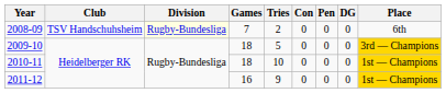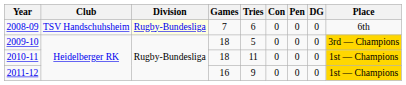 <table class="wikitable">
 <tr>
 <th>Year</th>
 <th>Club</th>
 <th>Division</th>
 <th>Games</th>
 <th>Tries</th>
 <th>Con</th>
 <th>Pen</th>
 <th>DG</th>
 <th>Place</th>
 </tr>
 <tr align="center">
 <td><a href='#'>2008-09</a></td>
 <td><a href='#'>TSV Handschuhsheim</a></td>
 <td style="background: lightyellow;"><a href='#'>Rugby-Bundesliga</a></td>
 <td>7</td>
-<td>2</td>
+<td>6</td>
 <td>0</td>
 <td>0</td>
 <td>0</td>
 <td>6th</td>
 </tr>
 <tr align="center">
 <td><a href='#'>2009-10</a></td>
 <td rowspan=3><a href='#'>Heidelberger RK</a></td>
 <td rowspan=3>Rugby-Bundesliga</td>
 <td>18</td>
 <td>5</td>
 <td>0</td>
 <td>0</td>
 <td>0</td>
 <td bgcolor="#FFD700">3rd — Champions</td>
 </tr>
 <tr align="center">
 <td><a href='#'>2010-11</a></td>
 <td>18</td>
-<td>10</td>
+<td>11</td>
 <td>0</td>
 <td>0</td>
 <td>0</td>
 <td bgcolor="#FFD700">1st — Champions</td>
 </tr>
 <tr align="center">
 <td><a href='#'>2011-12</a></td>
 <td>16</td>
 <td>9</td>
 <td>0</td>
 <td>0</td>
 <td>0</td>
 <td bgcolor="#FFD700">1st — Champions</td>
 </tr>
 </table>
